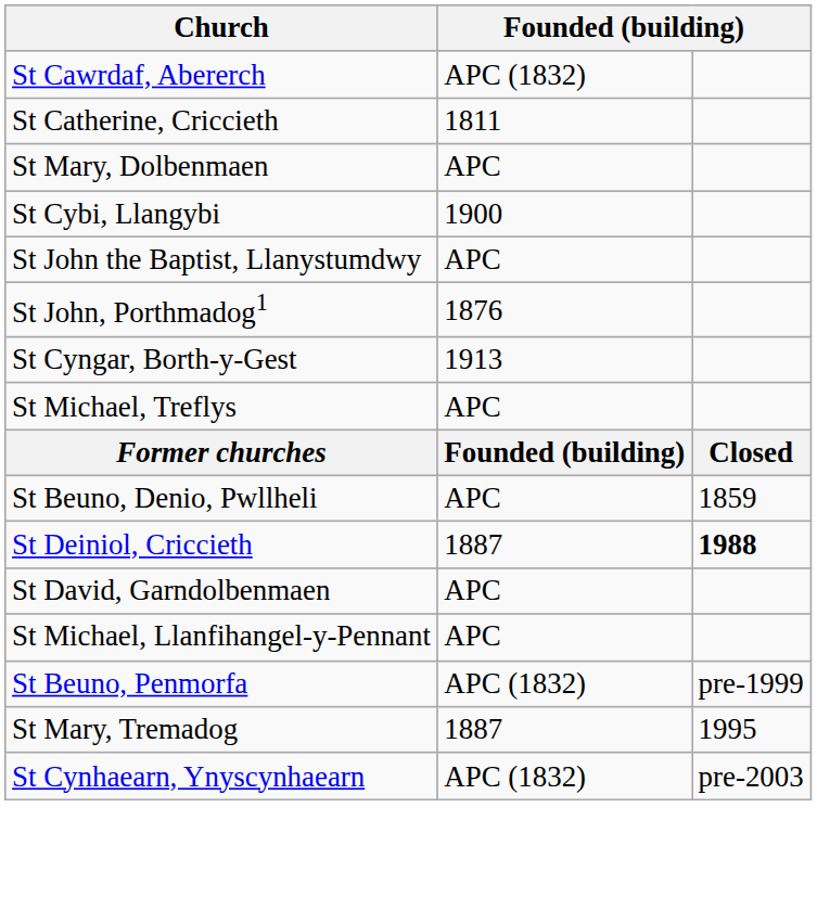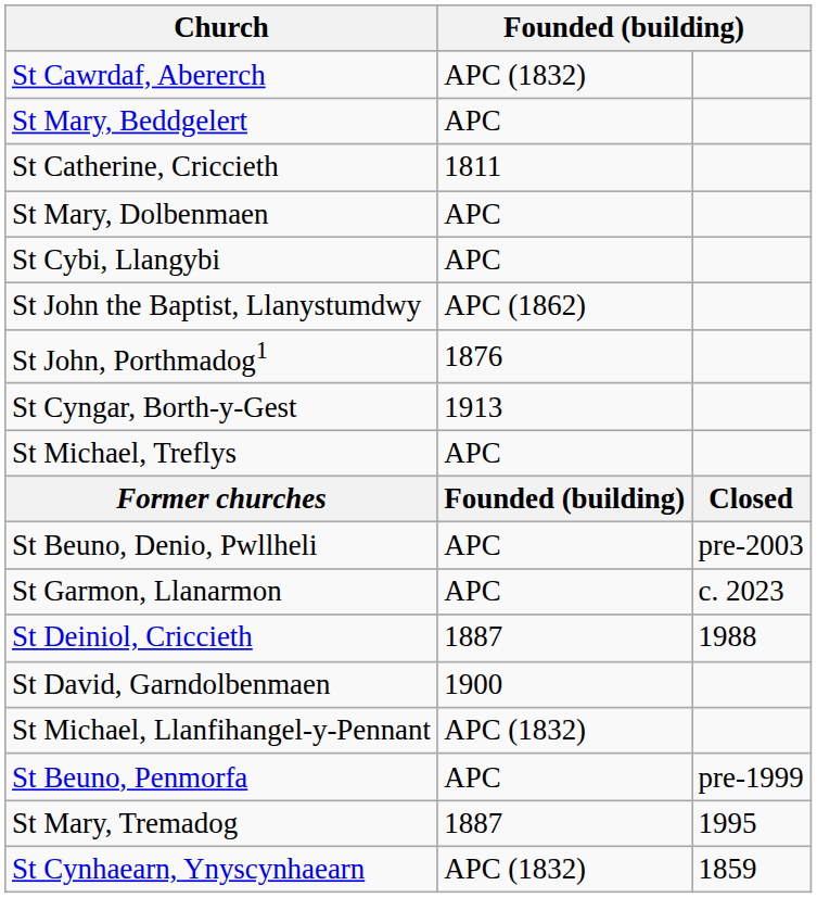 <table class="wikitable">
 <tr>
 <th>Church</th>
 <th colspan="2">Founded (building)</th>
 </tr>
 <tr>
 <td><a href='#'>St Cawrdaf, Abererch</a></td>
 <td>APC (1832)</td>
+<td></td>
+</tr>
+<tr>
+<td><a href='#'>St Mary, Beddgelert</a></td>
+<td>APC</td>
 <td></td>
 </tr>
 <tr>
 <td>St Catherine, Criccieth</td>
 <td>1811</td>
 <td></td>
 </tr>
 <tr>
 <td>St Mary, Dolbenmaen</td>
 <td>APC</td>
 <td></td>
 </tr>
 <tr>
 <td>St Cybi, Llangybi</td>
-<td>1900</td>
+<td>APC</td>
 <td></td>
 </tr>
 <tr>
 <td>St John the Baptist, Llanystumdwy</td>
-<td>APC</td>
+<td>APC (1862)</td>
 <td></td>
 </tr>
 <tr>
 <td>St John, Porthmadog<sup>1</sup></td>
 <td>1876</td>
 <td></td>
 </tr>
 <tr>
 <td>St Cyngar, Borth-y-Gest</td>
 <td>1913</td>
 <td></td>
 </tr>
 <tr>
 <td>St Michael, Treflys</td>
 <td>APC</td>
 <td></td>
 </tr>
 <tr>
 <th><em>Former churches</em></th>
 <th>Founded (building)</th>
 <th>Closed</th>
 </tr>
 <tr>
 <td>St Beuno, Denio, Pwllheli</td>
 <td>APC</td>
-<td>1859</td>
+<td>pre-2003</td>
+</tr>
+<tr>
+<td>St Garmon, Llanarmon</td>
+<td>APC</td>
+<td>c. 2023</td>
 </tr>
 <tr>
 <td><a href='#'>St Deiniol, Criccieth</a></td>
 <td>1887</td>
-<td><strong>1988</strong></td>
+<td>1988</td>
 </tr>
 <tr>
 <td>St David, Garndolbenmaen</td>
-<td>APC</td>
+<td>1900</td>
 <td></td>
 </tr>
 <tr>
 <td>St Michael, Llanfihangel-y-Pennant</td>
-<td>APC</td>
+<td>APC (1832)</td>
 <td></td>
 </tr>
 <tr>
 <td><a href='#'>St Beuno, Penmorfa</a></td>
-<td>APC (1832)</td>
+<td>APC</td>
 <td>pre-1999</td>
 </tr>
 <tr>
 <td>St Mary, Tremadog</td>
 <td>1887</td>
 <td>1995</td>
 </tr>
 <tr>
 <td><a href='#'>St Cynhaearn, Ynyscynhaearn</a></td>
 <td>APC (1832)</td>
-<td>pre-2003</td>
+<td>1859</td>
 </tr>
 </table>
